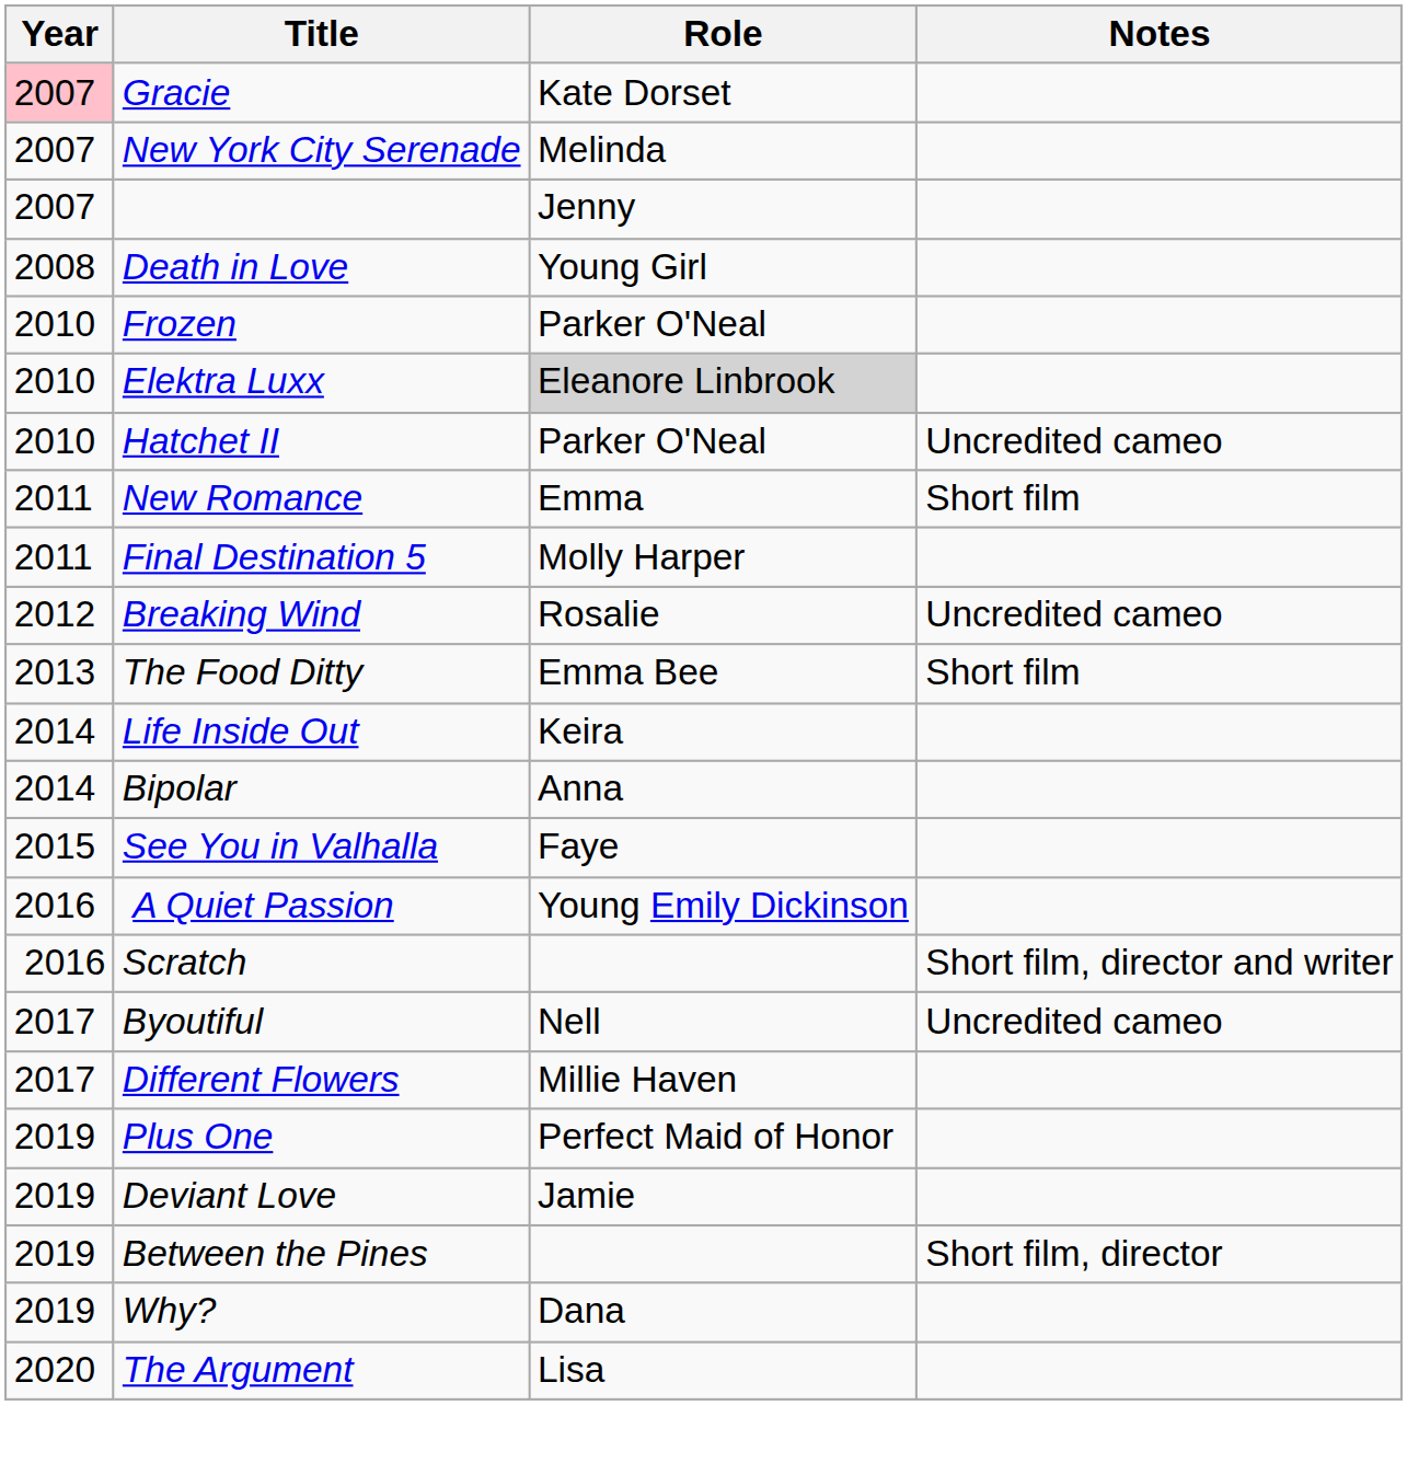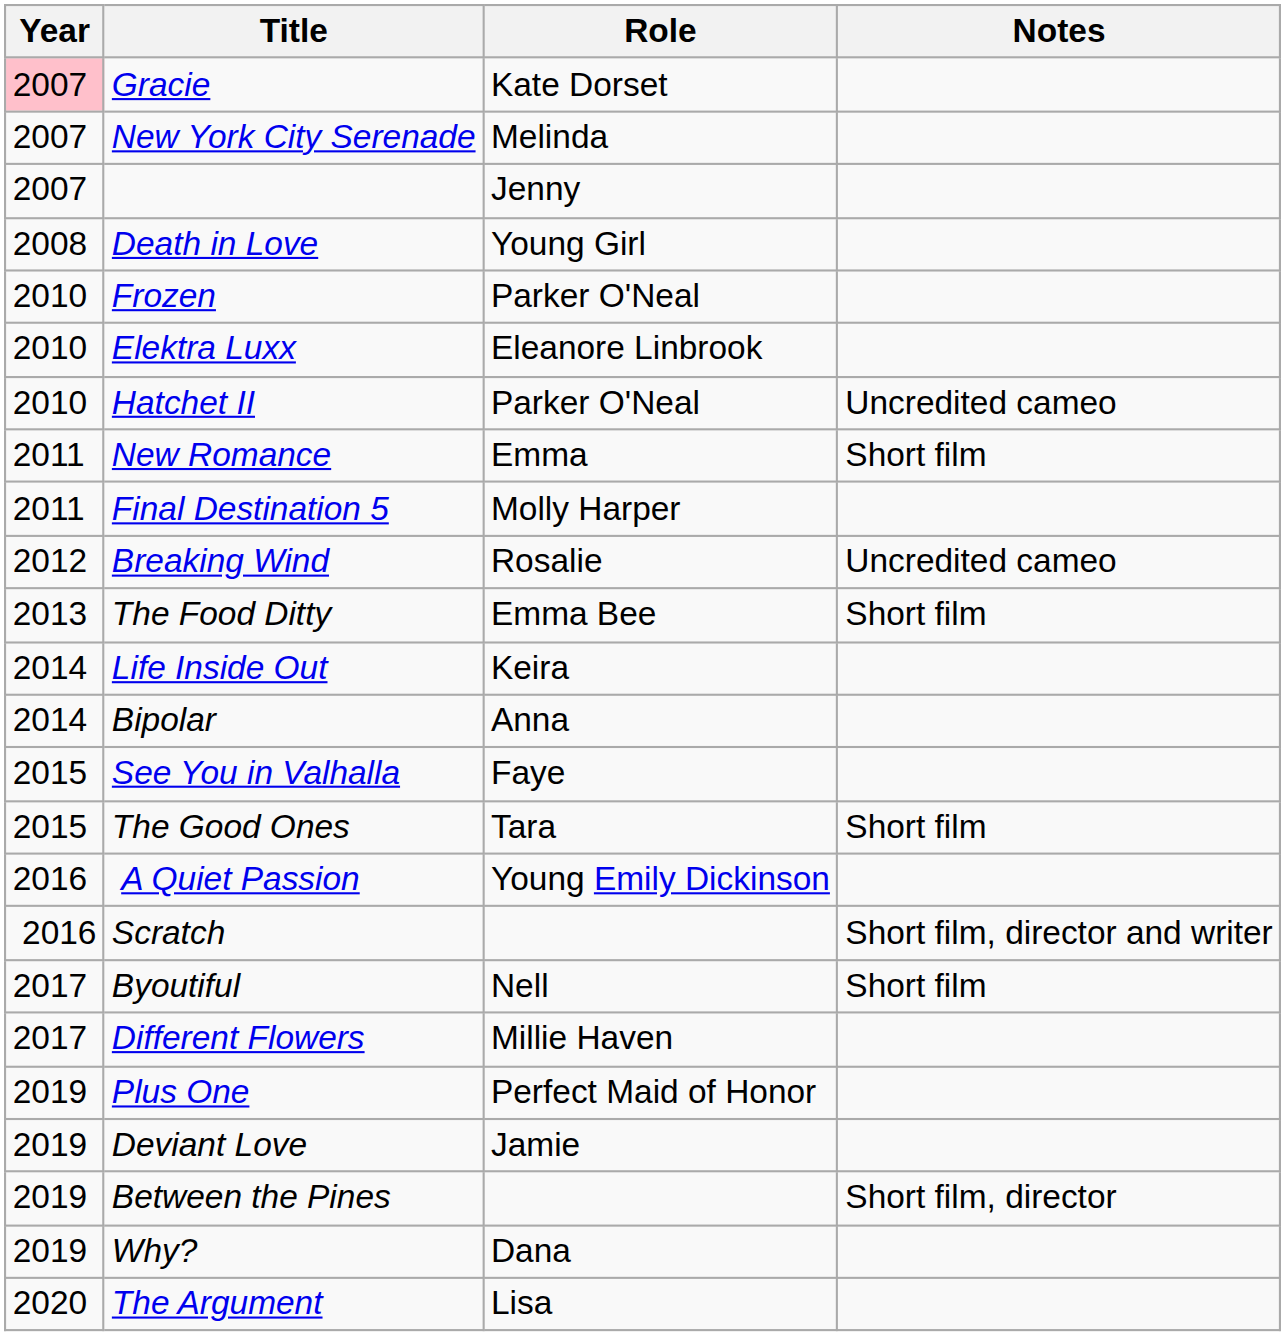 <table class="wikitable sortable">
 <tr>
 <th>Year</th>
 <th>Title</th>
 <th>Role</th>
 <th class="unsortable">Notes</th>
 </tr>
 <tr>
 <td style="background: pink;">2007</td>
 <td><em><a href='#'>Gracie</a></em></td>
 <td>Kate Dorset</td>
 <td></td>
 </tr>
 <tr>
 <td>2007</td>
 <td><em><a href='#'>New York City Serenade</a></em></td>
 <td>Melinda</td>
 <td></td>
 </tr>
 <tr>
 <td>2007</td>
 <td><em></em></td>
 <td>Jenny</td>
 <td></td>
 </tr>
 <tr>
 <td>2008</td>
 <td><em><a href='#'>Death in Love</a></em></td>
 <td>Young Girl</td>
 <td></td>
 </tr>
 <tr>
 <td>2010</td>
 <td><em><a href='#'>Frozen</a></em></td>
 <td>Parker O'Neal</td>
 <td></td>
 </tr>
 <tr>
 <td>2010</td>
 <td><em><a href='#'>Elektra Luxx</a></em></td>
-<td style="background: lightgrey;">Eleanore Linbrook</td>
+<td>Eleanore Linbrook</td>
 <td></td>
 </tr>
 <tr>
 <td>2010</td>
 <td><em><a href='#'>Hatchet II</a></em></td>
 <td>Parker O'Neal</td>
 <td>Uncredited cameo</td>
 </tr>
 <tr>
 <td>2011</td>
 <td><em><a href='#'>New Romance</a></em></td>
 <td>Emma</td>
 <td>Short film</td>
 </tr>
 <tr>
 <td>2011</td>
 <td><em><a href='#'>Final Destination 5</a></em></td>
 <td>Molly Harper</td>
 <td></td>
 </tr>
 <tr>
 <td>2012</td>
 <td><em><a href='#'>Breaking Wind</a></em></td>
 <td>Rosalie</td>
 <td>Uncredited cameo</td>
 </tr>
 <tr>
 <td>2013</td>
 <td><em>The Food Ditty</em></td>
 <td>Emma Bee</td>
 <td>Short film</td>
 </tr>
 <tr>
 <td>2014</td>
 <td><em><a href='#'>Life Inside Out</a></em></td>
 <td>Keira</td>
 <td></td>
 </tr>
 <tr>
 <td>2014</td>
 <td><em>Bipolar</em></td>
 <td>Anna</td>
 <td></td>
 </tr>
 <tr>
 <td>2015</td>
 <td><em><a href='#'>See You in Valhalla</a></em></td>
 <td>Faye</td>
 <td></td>
 </tr>
 <tr>
+<td>2015</td>
+<td><em>The Good Ones</em></td>
+<td>Tara</td>
+<td>Short film</td>
+</tr>
+<tr>
 <td>2016</td>
 <td> <em><a href='#'>A Quiet Passion</a></em></td>
 <td>Young <a href='#'>Emily Dickinson</a></td>
 <td></td>
 </tr>
 <tr>
 <td> 2016</td>
 <td><em>Scratch</em></td>
 <td></td>
 <td>Short film, director and writer</td>
 </tr>
 <tr>
 <td>2017</td>
 <td><em>Byoutiful</em></td>
 <td>Nell</td>
-<td>Uncredited cameo</td>
+<td>Short film</td>
 </tr>
 <tr>
 <td>2017</td>
 <td><em><a href='#'>Different Flowers</a></em></td>
 <td>Millie Haven</td>
 <td></td>
 </tr>
 <tr>
 <td>2019</td>
 <td><em><a href='#'>Plus One</a></em></td>
 <td>Perfect Maid of Honor</td>
 <td></td>
 </tr>
 <tr>
 <td>2019</td>
 <td><em>Deviant Love</em></td>
 <td>Jamie</td>
 <td></td>
 </tr>
 <tr>
 <td>2019</td>
 <td><em>Between the Pines</em></td>
 <td></td>
 <td>Short film, director</td>
 </tr>
 <tr>
 <td>2019</td>
 <td><em>Why?</em></td>
 <td>Dana</td>
 <td></td>
 </tr>
 <tr>
 <td>2020</td>
 <td><em><a href='#'>The Argument</a></em></td>
 <td>Lisa</td>
 <td></td>
 </tr>
 </table>
